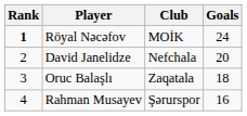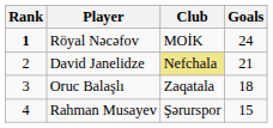 <table class="wikitable" style="text-align:center">
 <tr>
 <th>Rank</th>
 <th>Player</th>
 <th>Club</th>
 <th>Goals</th>
 </tr>
 <tr>
 <td rowspan="1"><strong>1</strong></td>
 <td align="left"> Röyal Nəcəfov</td>
 <td align="left">MOİK</td>
 <td rowspan="1">24</td>
 </tr>
 <tr>
 <td rowspan="1">2</td>
 <td align="left"> David Janelidze</td>
-<td align="left">Nefchala</td>
-<td rowspan="1">20</td>
+<td align="left" style="background: khaki;">Nefchala</td>
+<td rowspan="1">21</td>
 </tr>
 <tr>
 <td rowspan="1">3</td>
 <td align="left"> Oruc Balaşlı</td>
 <td align="left">Zaqatala</td>
 <td rowspan="1">18</td>
 </tr>
 <tr>
 <td rowspan="1">4</td>
 <td align="left"> Rahman Musayev</td>
 <td align="left">Şərurspor</td>
-<td rowspan="1">16</td>
+<td rowspan="1">15</td>
 </tr>
 </table>
